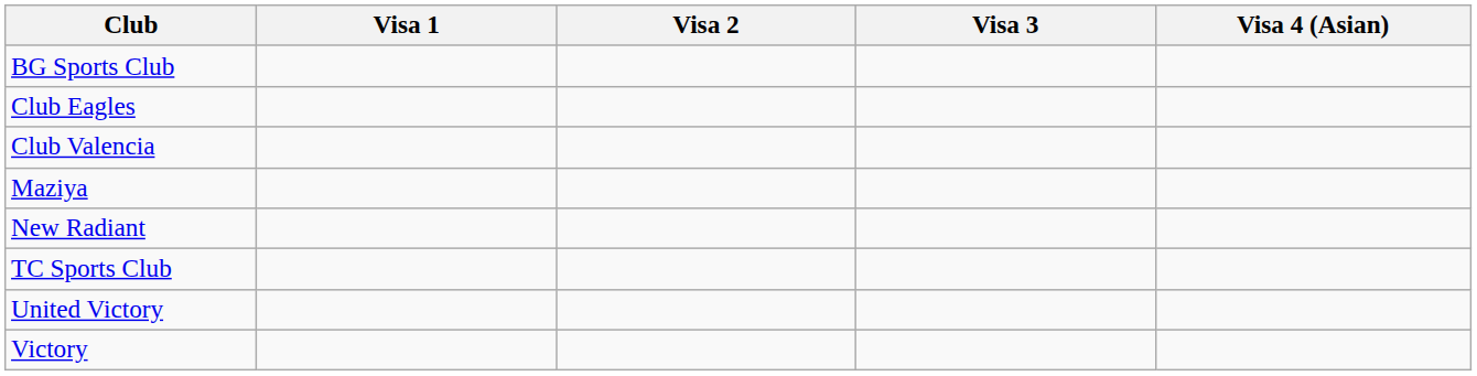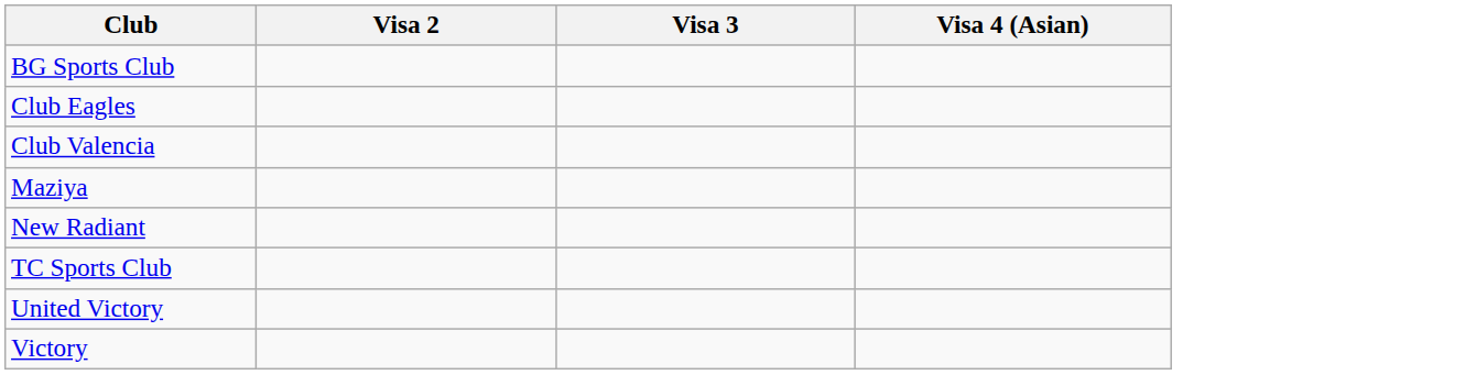 <table class="wikitable">
 <tr>
 <th style="width:150px;">Club</th>
-<th style="width:180px;">Visa 1</th>
 <th style="width:180px;">Visa 2</th>
 <th style="width:180px;">Visa 3</th>
 <th style="width:190px;">Visa 4 (Asian)</th>
 </tr>
 <tr style="vertical-align:top;">
 <td><a href='#'>BG Sports Club</a></td>
 <td></td>
 <td></td>
 <td></td>
-<td></td>
 </tr>
 <tr style="vertical-align:top;">
 <td><a href='#'>Club Eagles</a></td>
-<td></td>
 <td></td>
 <td></td>
 <td></td>
 </tr>
 <tr style="vertical-align:top;">
 <td><a href='#'>Club Valencia</a></td>
 <td></td>
 <td></td>
 <td></td>
-<td></td>
 </tr>
 <tr style="vertical-align:top;">
 <td><a href='#'>Maziya</a></td>
-<td></td>
 <td></td>
 <td></td>
 <td></td>
 </tr>
 <tr style="vertical-align:top;">
 <td><a href='#'>New Radiant</a></td>
 <td></td>
 <td></td>
 <td></td>
-<td></td>
 </tr>
 <tr style="vertical-align:top;">
 <td><a href='#'>TC Sports Club</a></td>
-<td></td>
 <td></td>
 <td></td>
 <td></td>
 </tr>
 <tr style="vertical-align:top;">
 <td><a href='#'>United Victory</a></td>
 <td></td>
 <td></td>
 <td></td>
-<td></td>
 </tr>
 <tr style="vertical-align:top;">
 <td><a href='#'>Victory</a></td>
 <td></td>
 <td></td>
 <td></td>
-<td></td>
 </tr>
 </table>
